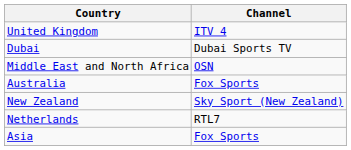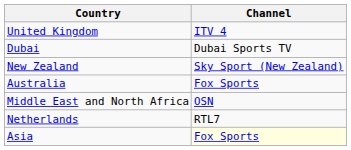 <table class="wikitable" style="font-size:100%; text-align:left">
 <tr>
 <th>Country</th>
 <th>Channel</th>
 </tr>
 <tr>
 <td> <a href='#'>United Kingdom</a></td>
 <td><a href='#'>ITV 4</a></td>
 </tr>
 <tr>
 <td> <a href='#'>Dubai</a></td>
 <td>Dubai Sports TV</td>
 </tr>
 <tr>
-<td><a href='#'>Middle East</a> and North Africa</td>
-<td><a href='#'>OSN</a></td>
+<td> <a href='#'>New Zealand</a></td>
+<td><a href='#'>Sky Sport (New Zealand)</a></td>
 </tr>
 <tr>
 <td> <a href='#'>Australia</a></td>
 <td><a href='#'>Fox Sports</a></td>
 </tr>
 <tr>
-<td> <a href='#'>New Zealand</a></td>
-<td><a href='#'>Sky Sport (New Zealand)</a></td>
+<td><a href='#'>Middle East</a> and North Africa</td>
+<td><a href='#'>OSN</a></td>
 </tr>
 <tr>
 <td> <a href='#'>Netherlands</a></td>
 <td>RTL7</td>
 </tr>
 <tr>
 <td><a href='#'>Asia</a></td>
-<td><a href='#'>Fox Sports</a></td>
+<td style="background: lightyellow;"><a href='#'>Fox Sports</a></td>
 </tr>
 </table>
